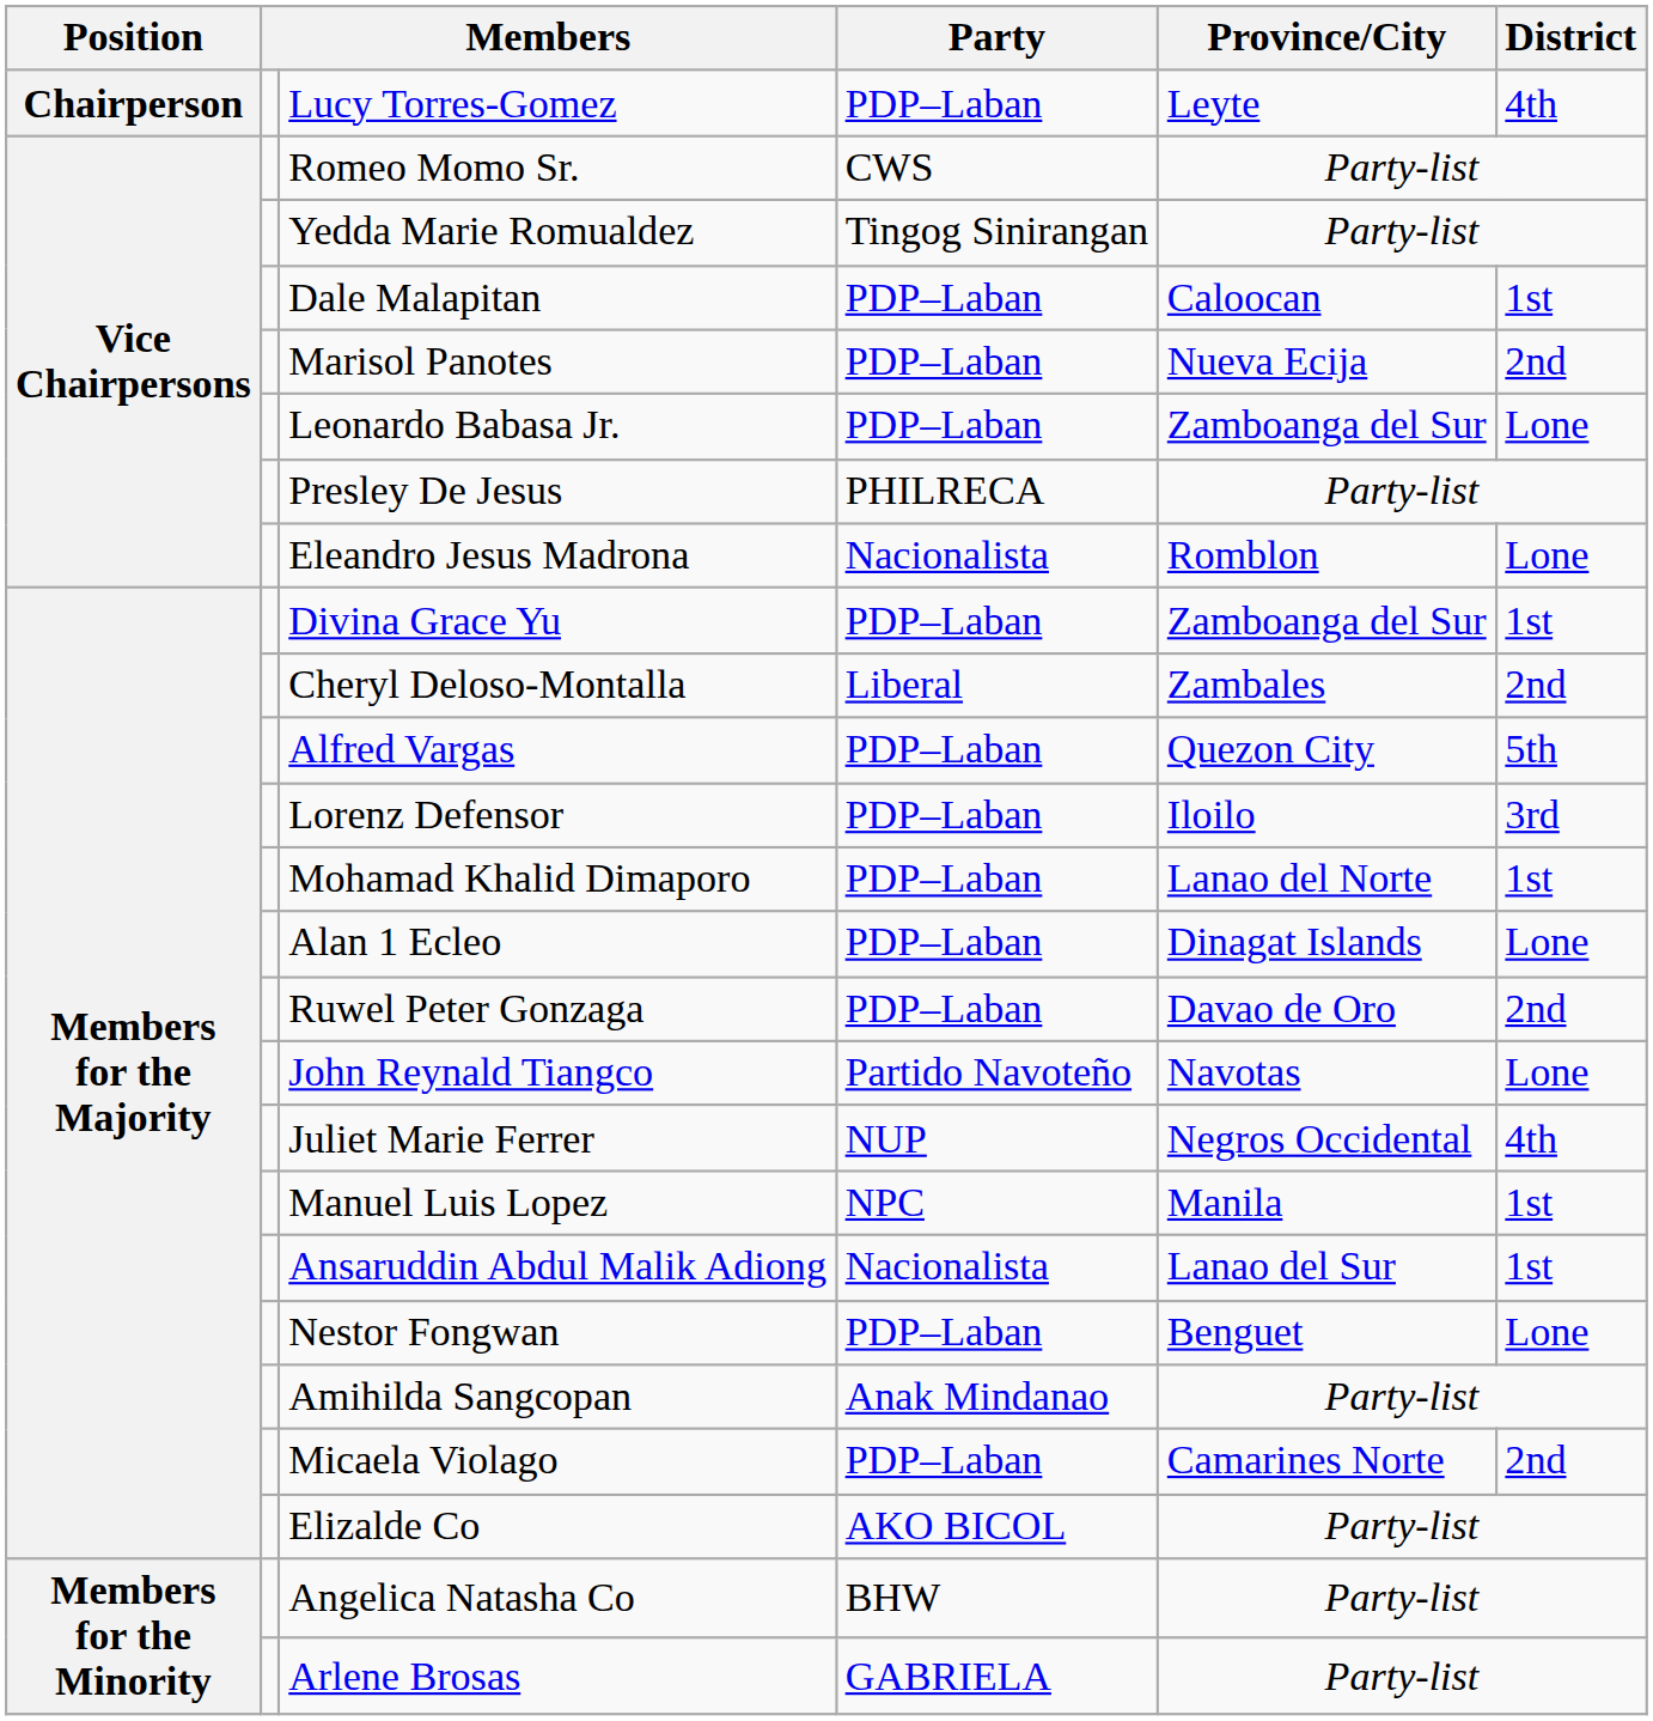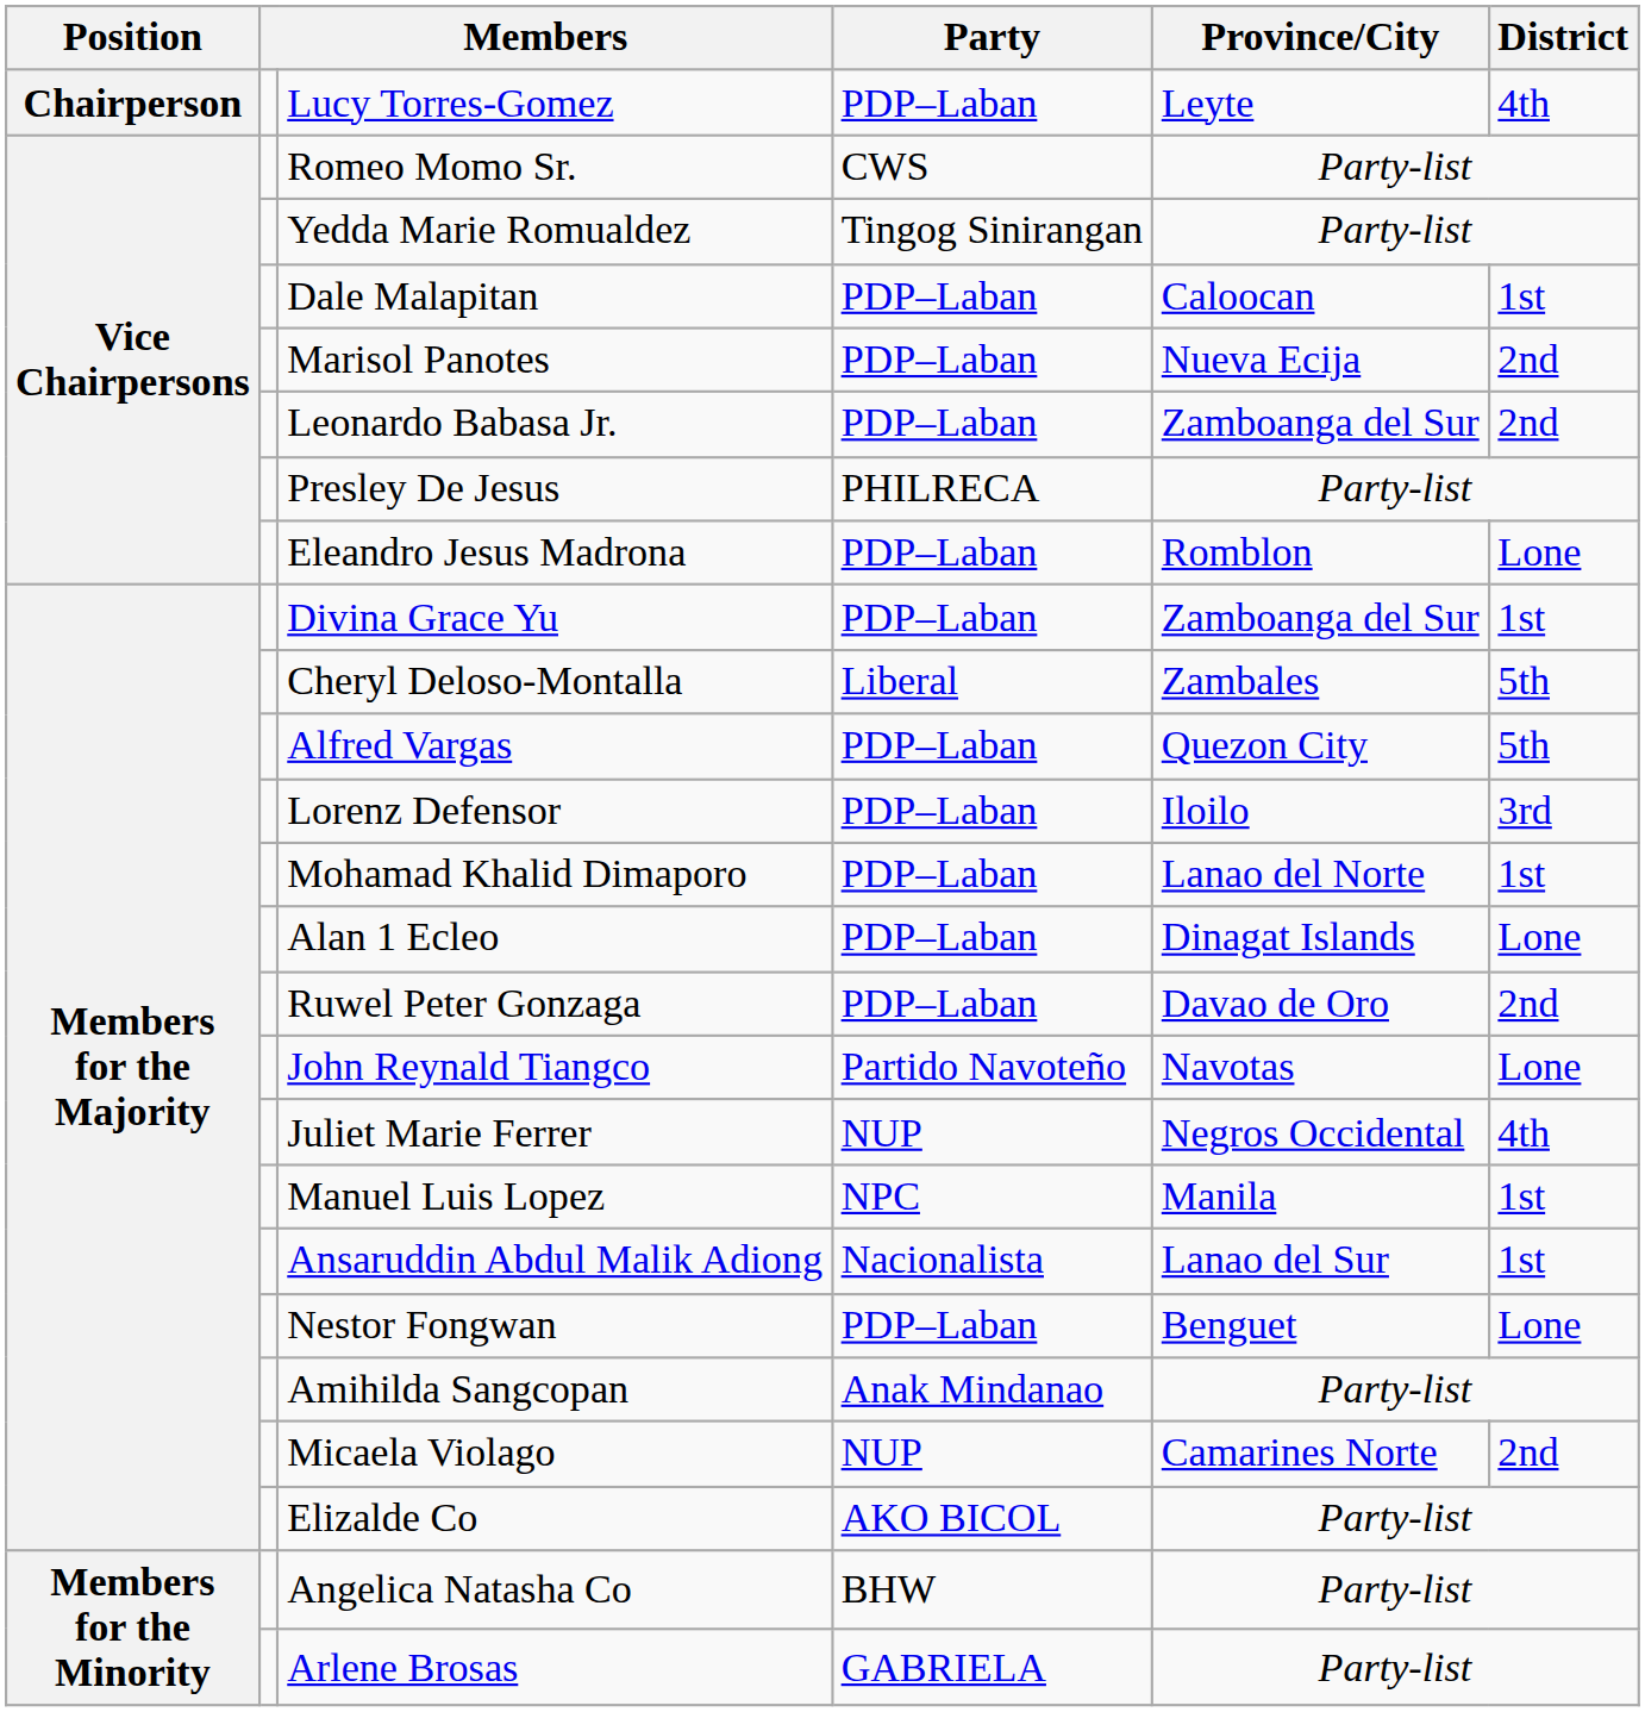 <table class="wikitable" style="font-size: 100%;">
 <tr>
 <th>Position</th>
 <th colspan="2">Members</th>
 <th>Party</th>
 <th>Province/City</th>
 <th>District</th>
 </tr>
 <tr>
 <th>Chairperson</th>
 <td></td>
 <td><a href='#'>Lucy Torres-Gomez</a></td>
 <td><a href='#'>PDP–Laban</a></td>
 <td><a href='#'>Leyte</a></td>
 <td><a href='#'>4th</a></td>
 </tr>
 <tr>
 <th rowspan="7">Vice<br>Chairpersons</th>
 <td></td>
 <td>Romeo Momo Sr.</td>
 <td>CWS</td>
 <td align="center" colspan="2"><em>Party-list</em></td>
 </tr>
 <tr>
 <td></td>
 <td>Yedda Marie Romualdez</td>
 <td>Tingog Sinirangan</td>
 <td align="center" colspan="2"><em>Party-list</em></td>
 </tr>
 <tr>
 <td></td>
 <td>Dale Malapitan</td>
 <td><a href='#'>PDP–Laban</a></td>
 <td><a href='#'>Caloocan</a></td>
 <td><a href='#'>1st</a></td>
 </tr>
 <tr>
 <td></td>
 <td>Marisol Panotes</td>
 <td><a href='#'>PDP–Laban</a></td>
 <td><a href='#'>Nueva Ecija</a></td>
 <td><a href='#'>2nd</a></td>
 </tr>
 <tr>
 <td></td>
 <td>Leonardo Babasa Jr.</td>
 <td><a href='#'>PDP–Laban</a></td>
 <td><a href='#'>Zamboanga del Sur</a></td>
-<td><a href='#'>Lone</a></td>
+<td><a href='#'>2nd</a></td>
 </tr>
 <tr>
 <td></td>
 <td>Presley De Jesus</td>
 <td>PHILRECA</td>
 <td align="center" colspan="2"><em>Party-list</em></td>
 </tr>
 <tr>
 <td></td>
 <td>Eleandro Jesus Madrona</td>
-<td><a href='#'>Nacionalista</a></td>
+<td><a href='#'>PDP–Laban</a></td>
 <td><a href='#'>Romblon</a></td>
 <td><a href='#'>Lone</a></td>
 </tr>
 <tr>
 <th rowspan="15">Members<br>for the<br>Majority</th>
 <td></td>
 <td><a href='#'>Divina Grace Yu</a></td>
 <td><a href='#'>PDP–Laban</a></td>
 <td><a href='#'>Zamboanga del Sur</a></td>
 <td><a href='#'>1st</a></td>
 </tr>
 <tr>
 <td></td>
 <td>Cheryl Deloso-Montalla</td>
 <td><a href='#'>Liberal</a></td>
 <td><a href='#'>Zambales</a></td>
-<td><a href='#'>2nd</a></td>
+<td><a href='#'>5th</a></td>
 </tr>
 <tr>
 <td></td>
 <td><a href='#'>Alfred Vargas</a></td>
 <td><a href='#'>PDP–Laban</a></td>
 <td><a href='#'>Quezon City</a></td>
 <td><a href='#'>5th</a></td>
 </tr>
 <tr>
 <td></td>
 <td>Lorenz Defensor</td>
 <td><a href='#'>PDP–Laban</a></td>
 <td><a href='#'>Iloilo</a></td>
 <td><a href='#'>3rd</a></td>
 </tr>
 <tr>
 <td></td>
 <td>Mohamad Khalid Dimaporo</td>
 <td><a href='#'>PDP–Laban</a></td>
 <td><a href='#'>Lanao del Norte</a></td>
 <td><a href='#'>1st</a></td>
 </tr>
 <tr>
 <td></td>
 <td>Alan 1 Ecleo</td>
 <td><a href='#'>PDP–Laban</a></td>
 <td><a href='#'>Dinagat Islands</a></td>
 <td><a href='#'>Lone</a></td>
 </tr>
 <tr>
 <td></td>
 <td>Ruwel Peter Gonzaga</td>
 <td><a href='#'>PDP–Laban</a></td>
 <td><a href='#'>Davao de Oro</a></td>
 <td><a href='#'>2nd</a></td>
 </tr>
 <tr>
 <td></td>
 <td><a href='#'>John Reynald Tiangco</a></td>
 <td><a href='#'>Partido Navoteño</a></td>
 <td><a href='#'>Navotas</a></td>
 <td><a href='#'>Lone</a></td>
 </tr>
 <tr>
 <td></td>
 <td>Juliet Marie Ferrer</td>
 <td><a href='#'>NUP</a></td>
 <td><a href='#'>Negros Occidental</a></td>
 <td><a href='#'>4th</a></td>
 </tr>
 <tr>
 <td></td>
 <td>Manuel Luis Lopez</td>
 <td><a href='#'>NPC</a></td>
 <td><a href='#'>Manila</a></td>
 <td><a href='#'>1st</a></td>
 </tr>
 <tr>
 <td></td>
 <td><a href='#'>Ansaruddin Abdul Malik Adiong</a></td>
 <td><a href='#'>Nacionalista</a></td>
 <td><a href='#'>Lanao del Sur</a></td>
 <td><a href='#'>1st</a></td>
 </tr>
 <tr>
 <td></td>
 <td>Nestor Fongwan </td>
 <td><a href='#'>PDP–Laban</a></td>
 <td><a href='#'>Benguet</a></td>
 <td><a href='#'>Lone</a></td>
 </tr>
 <tr>
 <td></td>
 <td>Amihilda Sangcopan</td>
 <td><a href='#'>Anak Mindanao</a></td>
 <td align="center" colspan="2"><em>Party-list</em></td>
 </tr>
 <tr>
 <td></td>
 <td>Micaela Violago</td>
-<td><a href='#'>PDP–Laban</a></td>
+<td><a href='#'>NUP</a></td>
 <td><a href='#'>Camarines Norte</a></td>
 <td><a href='#'>2nd</a></td>
 </tr>
 <tr>
 <td></td>
 <td>Elizalde Co</td>
 <td><a href='#'>AKO BICOL</a></td>
 <td align="center" colspan="2"><em>Party-list</em></td>
 </tr>
 <tr>
 <th rowspan="2">Members<br>for the<br>Minority</th>
 <td></td>
 <td>Angelica Natasha Co</td>
 <td>BHW</td>
 <td align="center" colspan="2"><em>Party-list</em></td>
 </tr>
 <tr>
 <td></td>
 <td><a href='#'>Arlene Brosas</a></td>
 <td><a href='#'>GABRIELA</a></td>
 <td align="center" colspan="2"><em>Party-list</em></td>
 </tr>
 </table>
